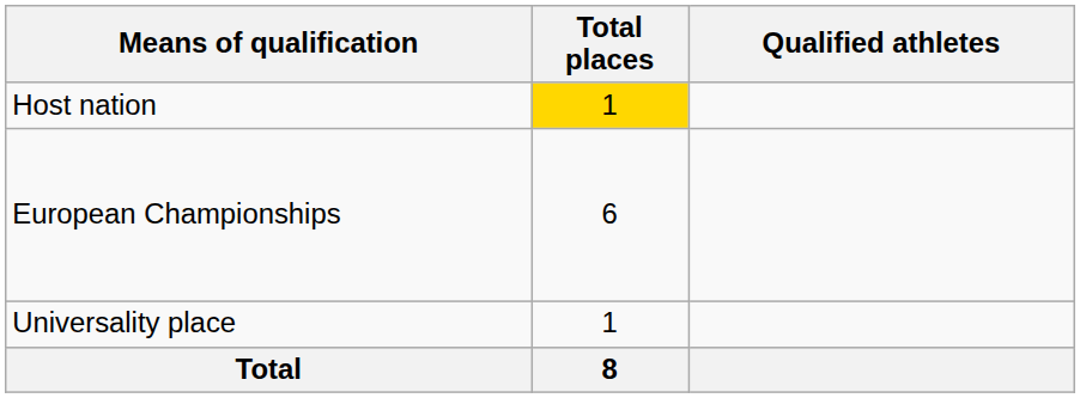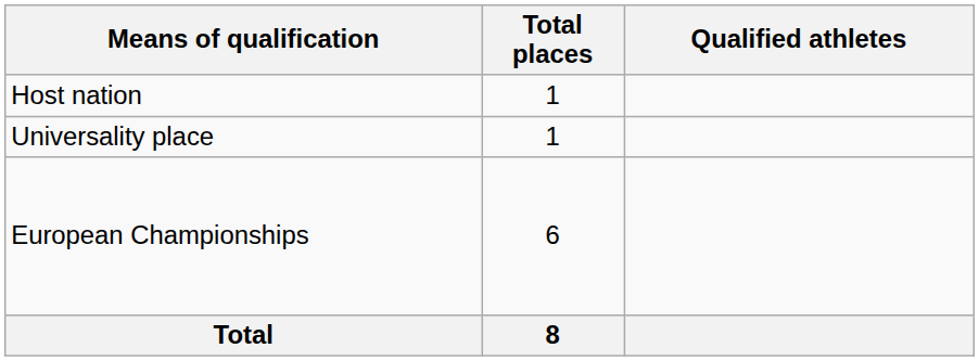 <table class="wikitable" width=600>
 <tr>
 <th>Means of qualification</th>
 <th>Total<br>places</th>
 <th>Qualified athletes</th>
 </tr>
 <tr>
 <td>Host nation</td>
-<td align="center" style="background: gold;">1</td>
+<td align="center">1</td>
+<td></td>
+</tr>
+<tr>
+<td>Universality place</td>
+<td align="center">1</td>
 <td></td>
 </tr>
 <tr>
 <td>European Championships</td>
 <td align="center">6</td>
 <td><br><br><br><br><br></td>
 </tr>
 <tr>
-<td>Universality place</td>
-<td align="center">1</td>
-<td></td>
-</tr>
-<tr>
 <th>Total</th>
 <th>8</th>
 <th></th>
 </tr>
 </table>
